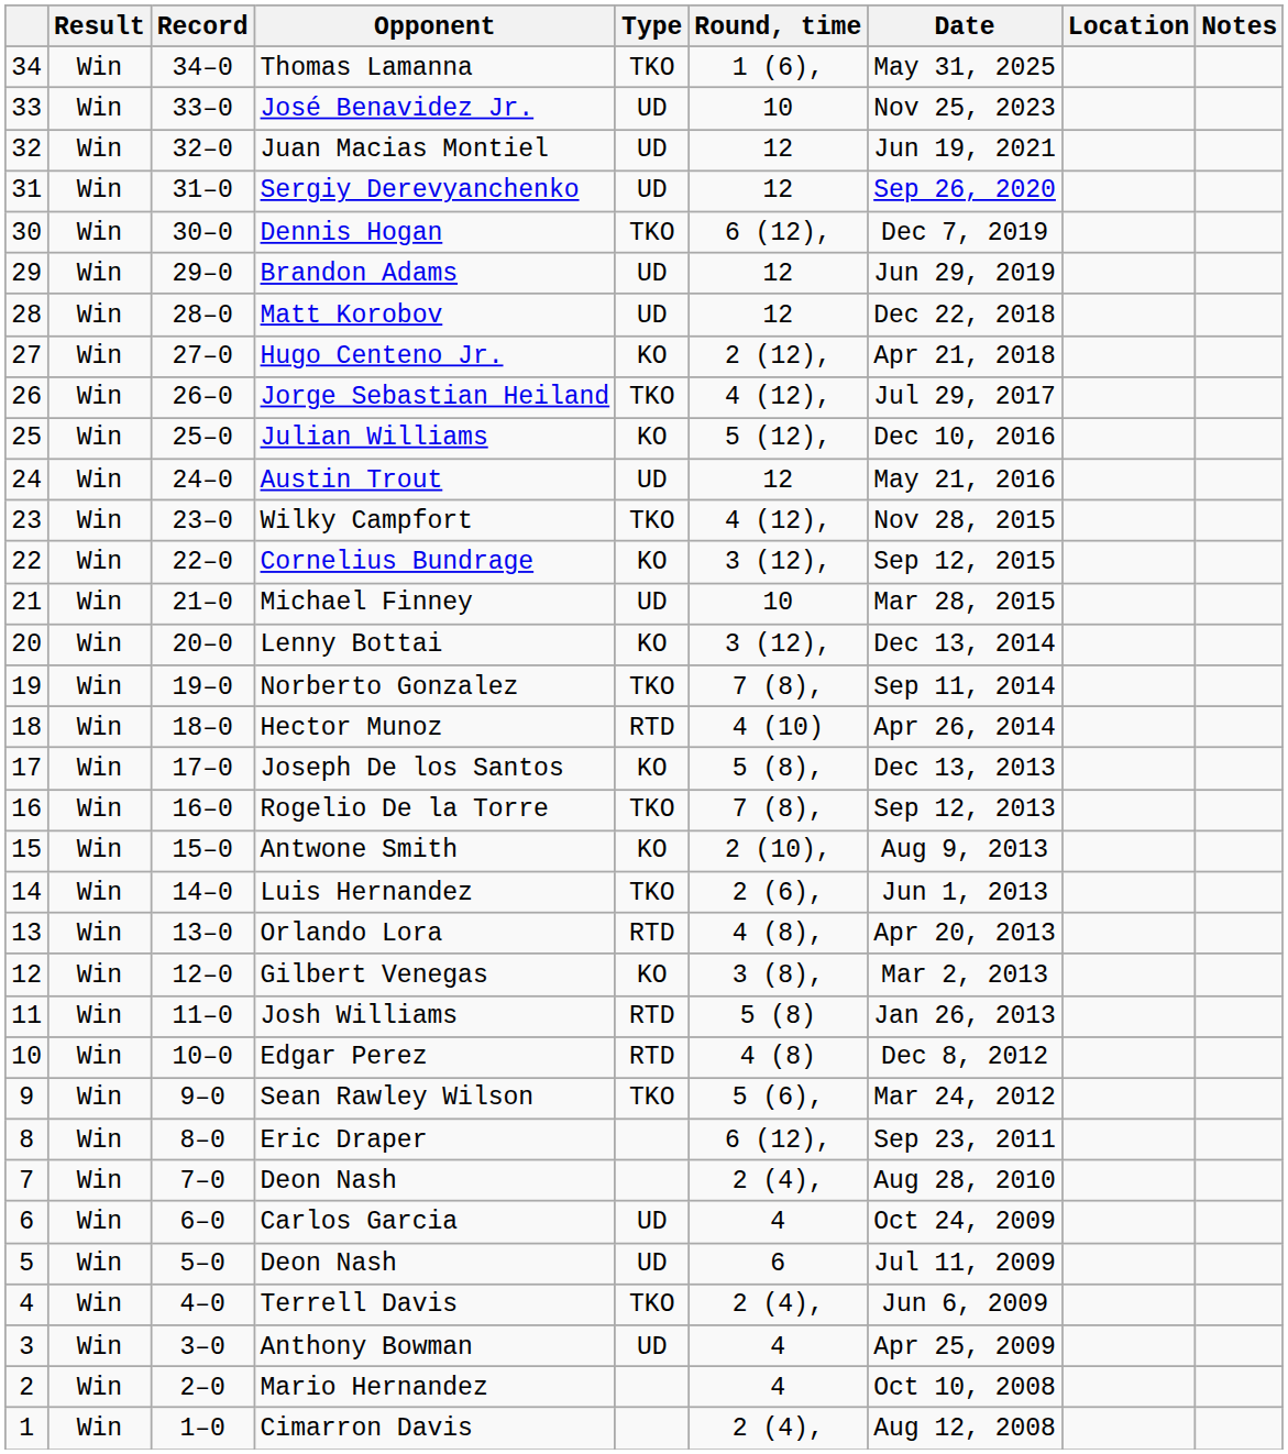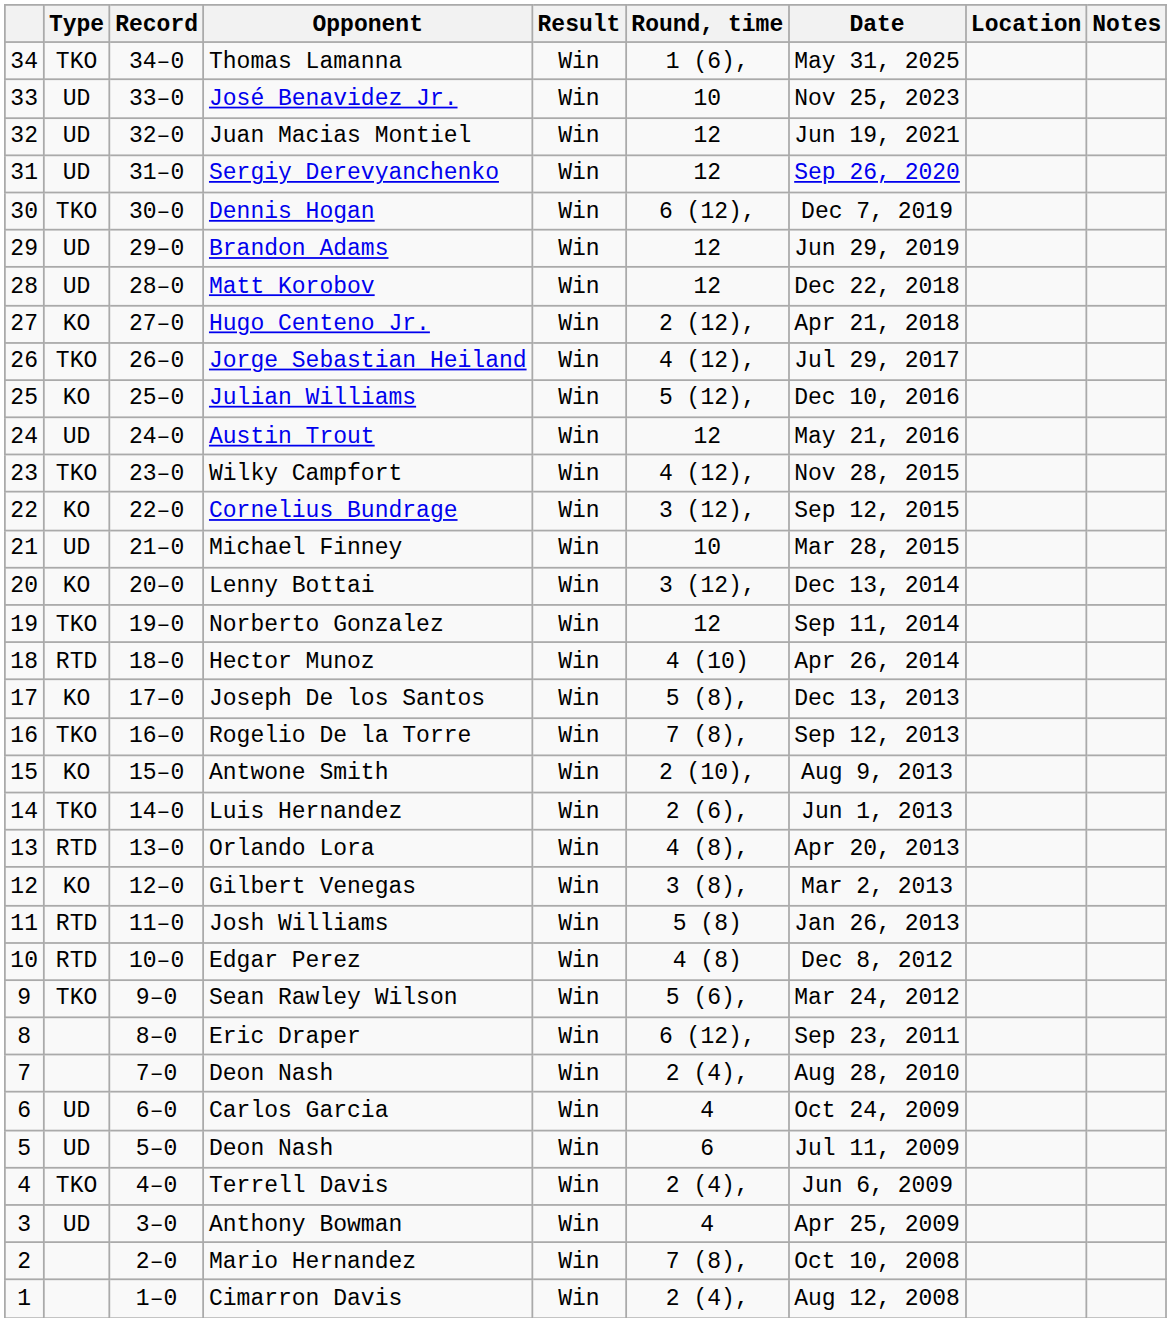 <table class="wikitable" style="text-align:center">
 <tr>
 <th></th>
-<th>Result</th>
+<th>Type</th>
 <th>Record</th>
 <th>Opponent</th>
-<th>Type</th>
+<th>Result</th>
 <th>Round, time</th>
 <th>Date</th>
 <th>Location</th>
 <th>Notes</th>
 </tr>
 <tr>
 <td>34</td>
-<td>Win</td>
+<td>TKO</td>
 <td>34–0</td>
 <td align=left>Thomas Lamanna</td>
-<td>TKO</td>
+<td>Win</td>
 <td>1 (6), </td>
 <td>May 31, 2025</td>
 <td align=left></td>
 <td align=left></td>
 </tr>
 <tr>
 <td>33</td>
-<td>Win</td>
+<td>UD</td>
 <td>33–0</td>
 <td align=left><a href='#'>José Benavidez Jr.</a></td>
-<td>UD</td>
+<td>Win</td>
 <td>10</td>
 <td>Nov 25, 2023</td>
 <td align=left></td>
 <td align=left></td>
 </tr>
 <tr>
 <td>32</td>
-<td>Win</td>
+<td>UD</td>
 <td>32–0</td>
 <td align=left>Juan Macias Montiel</td>
-<td>UD</td>
+<td>Win</td>
 <td>12</td>
 <td>Jun 19, 2021</td>
 <td align=left></td>
 <td align=left></td>
 </tr>
 <tr>
 <td>31</td>
-<td>Win</td>
+<td>UD</td>
 <td>31–0</td>
 <td align=left><a href='#'>Sergiy Derevyanchenko</a></td>
-<td>UD</td>
+<td>Win</td>
 <td>12</td>
 <td><a href='#'>Sep 26, 2020</a></td>
 <td align=left></td>
 <td align=left></td>
 </tr>
 <tr>
 <td>30</td>
-<td>Win</td>
+<td>TKO</td>
 <td>30–0</td>
 <td align=left><a href='#'>Dennis Hogan</a></td>
-<td>TKO</td>
+<td>Win</td>
 <td>6 (12), </td>
 <td>Dec 7, 2019</td>
 <td align=left></td>
 <td align=left></td>
 </tr>
 <tr>
 <td>29</td>
-<td>Win</td>
+<td>UD</td>
 <td>29–0</td>
 <td align=left><a href='#'>Brandon Adams</a></td>
-<td>UD</td>
+<td>Win</td>
 <td>12</td>
 <td>Jun 29, 2019</td>
 <td align=left></td>
 <td align=left></td>
 </tr>
 <tr>
 <td>28</td>
-<td>Win</td>
+<td>UD</td>
 <td>28–0</td>
 <td align=left><a href='#'>Matt Korobov</a></td>
-<td>UD</td>
+<td>Win</td>
 <td>12</td>
 <td>Dec 22, 2018</td>
 <td align=left></td>
 <td align=left></td>
 </tr>
 <tr>
 <td>27</td>
-<td>Win</td>
+<td>KO</td>
 <td>27–0</td>
 <td align=left><a href='#'>Hugo Centeno Jr.</a></td>
-<td>KO</td>
+<td>Win</td>
 <td>2 (12), </td>
 <td>Apr 21, 2018</td>
 <td align=left></td>
 <td align=left></td>
 </tr>
 <tr>
 <td>26</td>
-<td>Win</td>
+<td>TKO</td>
 <td>26–0</td>
 <td align=left><a href='#'>Jorge Sebastian Heiland</a></td>
-<td>TKO</td>
+<td>Win</td>
 <td>4 (12), </td>
 <td>Jul 29, 2017</td>
 <td align=left></td>
 <td></td>
 </tr>
 <tr>
 <td>25</td>
-<td>Win</td>
+<td>KO</td>
 <td>25–0</td>
 <td align=left><a href='#'>Julian Williams</a></td>
-<td>KO</td>
+<td>Win</td>
 <td>5 (12), </td>
 <td>Dec 10, 2016</td>
 <td align=left></td>
 <td align=left></td>
 </tr>
 <tr>
 <td>24</td>
-<td>Win</td>
+<td>UD</td>
 <td>24–0</td>
 <td align=left><a href='#'>Austin Trout</a></td>
-<td>UD</td>
+<td>Win</td>
 <td>12</td>
 <td>May 21, 2016</td>
 <td align=left></td>
 <td align=left></td>
 </tr>
 <tr>
 <td>23</td>
-<td>Win</td>
+<td>TKO</td>
 <td>23–0</td>
 <td align=left>Wilky Campfort</td>
-<td>TKO</td>
+<td>Win</td>
 <td>4 (12), </td>
 <td>Nov 28, 2015</td>
 <td align=left></td>
 <td align=left></td>
 </tr>
 <tr>
 <td>22</td>
-<td>Win</td>
+<td>KO</td>
 <td>22–0</td>
 <td align=left><a href='#'>Cornelius Bundrage</a></td>
-<td>KO</td>
+<td>Win</td>
 <td>3 (12), </td>
 <td>Sep 12, 2015</td>
 <td align=left></td>
 <td align=left></td>
 </tr>
 <tr>
 <td>21</td>
-<td>Win</td>
+<td>UD</td>
 <td>21–0</td>
 <td align=left>Michael Finney</td>
-<td>UD</td>
+<td>Win</td>
 <td>10</td>
 <td>Mar 28, 2015</td>
 <td align=left></td>
 <td></td>
 </tr>
 <tr>
 <td>20</td>
-<td>Win</td>
+<td>KO</td>
 <td>20–0</td>
 <td align=left>Lenny Bottai</td>
-<td>KO</td>
+<td>Win</td>
 <td>3 (12), </td>
 <td>Dec 13, 2014</td>
 <td align=left></td>
 <td align=left></td>
 </tr>
 <tr>
 <td>19</td>
-<td>Win</td>
+<td>TKO</td>
 <td>19–0</td>
 <td align=left>Norberto Gonzalez</td>
-<td>TKO</td>
-<td>7 (8), </td>
+<td>Win</td>
+<td>12</td>
 <td>Sep 11, 2014</td>
 <td align=left></td>
 <td align=left></td>
 </tr>
 <tr>
 <td>18</td>
-<td>Win</td>
+<td>RTD</td>
 <td>18–0</td>
 <td align=left>Hector Munoz</td>
-<td>RTD</td>
+<td>Win</td>
 <td>4 (10) </td>
 <td>Apr 26, 2014</td>
 <td align=left></td>
 <td align=left></td>
 </tr>
 <tr>
 <td>17</td>
-<td>Win</td>
+<td>KO</td>
 <td>17–0</td>
 <td align=left>Joseph De los Santos</td>
-<td>KO</td>
+<td>Win</td>
 <td>5 (8), </td>
 <td>Dec 13, 2013</td>
 <td align=left></td>
 <td align=left></td>
 </tr>
 <tr>
 <td>16</td>
-<td>Win</td>
+<td>TKO</td>
 <td>16–0</td>
 <td align=left>Rogelio De la Torre</td>
-<td>TKO</td>
+<td>Win</td>
 <td>7 (8), </td>
 <td>Sep 12, 2013</td>
 <td align=left></td>
 <td align=left></td>
 </tr>
 <tr>
 <td>15</td>
-<td>Win</td>
+<td>KO</td>
 <td>15–0</td>
 <td align=left>Antwone Smith</td>
-<td>KO</td>
+<td>Win</td>
 <td>2 (10), </td>
 <td>Aug 9, 2013</td>
 <td align=left></td>
 <td align=left></td>
 </tr>
 <tr>
 <td>14</td>
-<td>Win</td>
+<td>TKO</td>
 <td>14–0</td>
 <td align=left>Luis Hernandez</td>
-<td>TKO</td>
+<td>Win</td>
 <td>2 (6), </td>
 <td>Jun 1, 2013</td>
 <td align=left></td>
 <td align=left></td>
 </tr>
 <tr>
 <td>13</td>
-<td>Win</td>
+<td>RTD</td>
 <td>13–0</td>
 <td align=left>Orlando Lora</td>
-<td>RTD</td>
+<td>Win</td>
 <td>4 (8), </td>
 <td>Apr 20, 2013</td>
 <td align=left></td>
 <td align=left></td>
 </tr>
 <tr>
 <td>12</td>
-<td>Win</td>
+<td>KO</td>
 <td>12–0</td>
 <td align=left>Gilbert Venegas</td>
-<td>KO</td>
+<td>Win</td>
 <td>3 (8), </td>
 <td>Mar 2, 2013</td>
 <td align=left></td>
 <td align=left></td>
 </tr>
 <tr>
 <td>11</td>
-<td>Win</td>
+<td>RTD</td>
 <td>11–0</td>
 <td align=left>Josh Williams</td>
-<td>RTD</td>
+<td>Win</td>
 <td>5 (8) </td>
 <td>Jan 26, 2013</td>
 <td align=left></td>
 <td align=left></td>
 </tr>
 <tr>
 <td>10</td>
-<td>Win</td>
+<td>RTD</td>
 <td>10–0</td>
 <td align=left>Edgar Perez</td>
-<td>RTD</td>
+<td>Win</td>
 <td>4 (8) </td>
 <td>Dec 8, 2012</td>
 <td align=left></td>
 <td align=left></td>
 </tr>
 <tr>
 <td>9</td>
-<td>Win</td>
+<td>TKO</td>
 <td>9–0</td>
 <td align=left>Sean Rawley Wilson</td>
-<td>TKO</td>
+<td>Win</td>
 <td>5 (6), </td>
 <td>Mar 24, 2012</td>
 <td align=left></td>
 <td align=left></td>
 </tr>
 <tr>
 <td>8</td>
-<td>Win</td>
+<td></td>
 <td>8–0</td>
 <td align=left>Eric Draper</td>
-<td></td>
+<td>Win</td>
 <td>6 (12), </td>
 <td>Sep 23, 2011</td>
 <td align=left></td>
 <td align=left></td>
 </tr>
 <tr>
 <td>7</td>
-<td>Win</td>
+<td></td>
 <td>7–0</td>
 <td align=left>Deon Nash</td>
-<td></td>
+<td>Win</td>
 <td>2 (4), </td>
 <td>Aug 28, 2010</td>
 <td align=left></td>
 <td align=left></td>
 </tr>
 <tr>
 <td>6</td>
-<td>Win</td>
+<td>UD</td>
 <td>6–0</td>
 <td align=left>Carlos Garcia</td>
-<td>UD</td>
+<td>Win</td>
 <td>4</td>
 <td>Oct 24, 2009</td>
 <td align=left></td>
 <td align=left></td>
 </tr>
 <tr>
 <td>5</td>
-<td>Win</td>
+<td>UD</td>
 <td>5–0</td>
 <td align=left>Deon Nash</td>
-<td>UD</td>
+<td>Win</td>
 <td>6</td>
 <td>Jul 11, 2009</td>
 <td align=left></td>
 <td align=left></td>
 </tr>
 <tr>
 <td>4</td>
-<td>Win</td>
+<td>TKO</td>
 <td>4–0</td>
 <td align=left>Terrell Davis</td>
-<td>TKO</td>
+<td>Win</td>
 <td>2 (4), </td>
 <td>Jun 6, 2009</td>
 <td align=left></td>
 <td align=left></td>
 </tr>
 <tr>
 <td>3</td>
-<td>Win</td>
+<td>UD</td>
 <td>3–0</td>
 <td align=left>Anthony Bowman</td>
-<td>UD</td>
+<td>Win</td>
 <td>4</td>
 <td>Apr 25, 2009</td>
 <td align=left></td>
 <td align=left></td>
 </tr>
 <tr>
 <td>2</td>
-<td>Win</td>
+<td></td>
 <td>2–0</td>
 <td align=left>Mario Hernandez</td>
-<td></td>
-<td>4</td>
+<td>Win</td>
+<td>7 (8), </td>
 <td>Oct 10, 2008</td>
 <td align=left></td>
 <td align=left></td>
 </tr>
 <tr>
 <td>1</td>
-<td>Win</td>
+<td></td>
 <td>1–0</td>
 <td align=left>Cimarron Davis</td>
-<td></td>
+<td>Win</td>
 <td>2 (4), </td>
 <td>Aug 12, 2008</td>
 <td align=left></td>
 <td align=left></td>
 </tr>
 </table>
